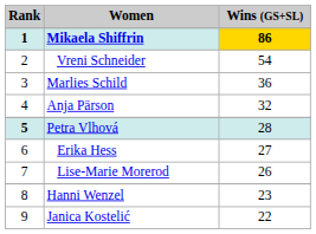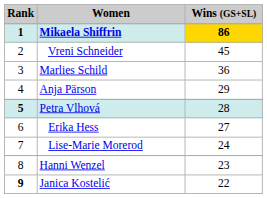 <table class="wikitable plainrowheaders" style="background:#fff; font-size:86%; line-height:16px; border:grey solid 1px; border-collapse:collapse">
 <tr style="background:#ccc; text-align:center;">
 <th style="background-color: #ccc;" width="30">Rank</th>
 <th style="background-color: #ccc;" width="170">Women</th>
 <th style="background:#ccc; width:30%">Wins <small>(GS+SL)</small></th>
 </tr>
 <tr>
 </tr>
 <tr style="background:#CFECEC">
 <td align=center><strong>1</strong></td>
 <td><strong> <a href='#'>Mikaela Shiffrin</a></strong></td>
 <td style="background-color: gold" align=center><strong>86</strong></td>
 </tr>
 <tr>
 <td align=center>2</td>
 <td>   <a href='#'>Vreni Schneider</a></td>
-<td align=center>54</td>
+<td align=center>45</td>
 </tr>
 <tr>
 <td align=center>3</td>
 <td> <a href='#'>Marlies Schild</a></td>
 <td align=center>36</td>
 </tr>
 <tr>
 <td align=center>4</td>
 <td> <a href='#'>Anja Pärson</a></td>
-<td align=center>32</td>
+<td align=center>29</td>
 </tr>
 <tr>
 </tr>
 <tr style="background:#CFECEC">
 <td align=center><strong>5</strong></td>
 <td> <a href='#'>Petra Vlhová</a></td>
 <td align=center>28</td>
 </tr>
 <tr>
 <td align=center>6</td>
 <td>   <a href='#'>Erika Hess</a></td>
 <td align=center>27</td>
 </tr>
 <tr>
 <td align=center>7</td>
 <td>   <a href='#'>Lise-Marie Morerod</a></td>
-<td align=center>26</td>
+<td align=center>24</td>
 </tr>
 <tr style="background:#CFECEC">
 </tr>
 <tr>
 <td align=center>8</td>
 <td> <a href='#'>Hanni Wenzel</a></td>
 <td align=center>23</td>
 </tr>
 <tr>
-<td align=center>9</td>
+<td align=center><strong>9</strong></td>
 <td> <a href='#'>Janica Kostelić</a></td>
 <td align=center>22</td>
 </tr>
 </table>
